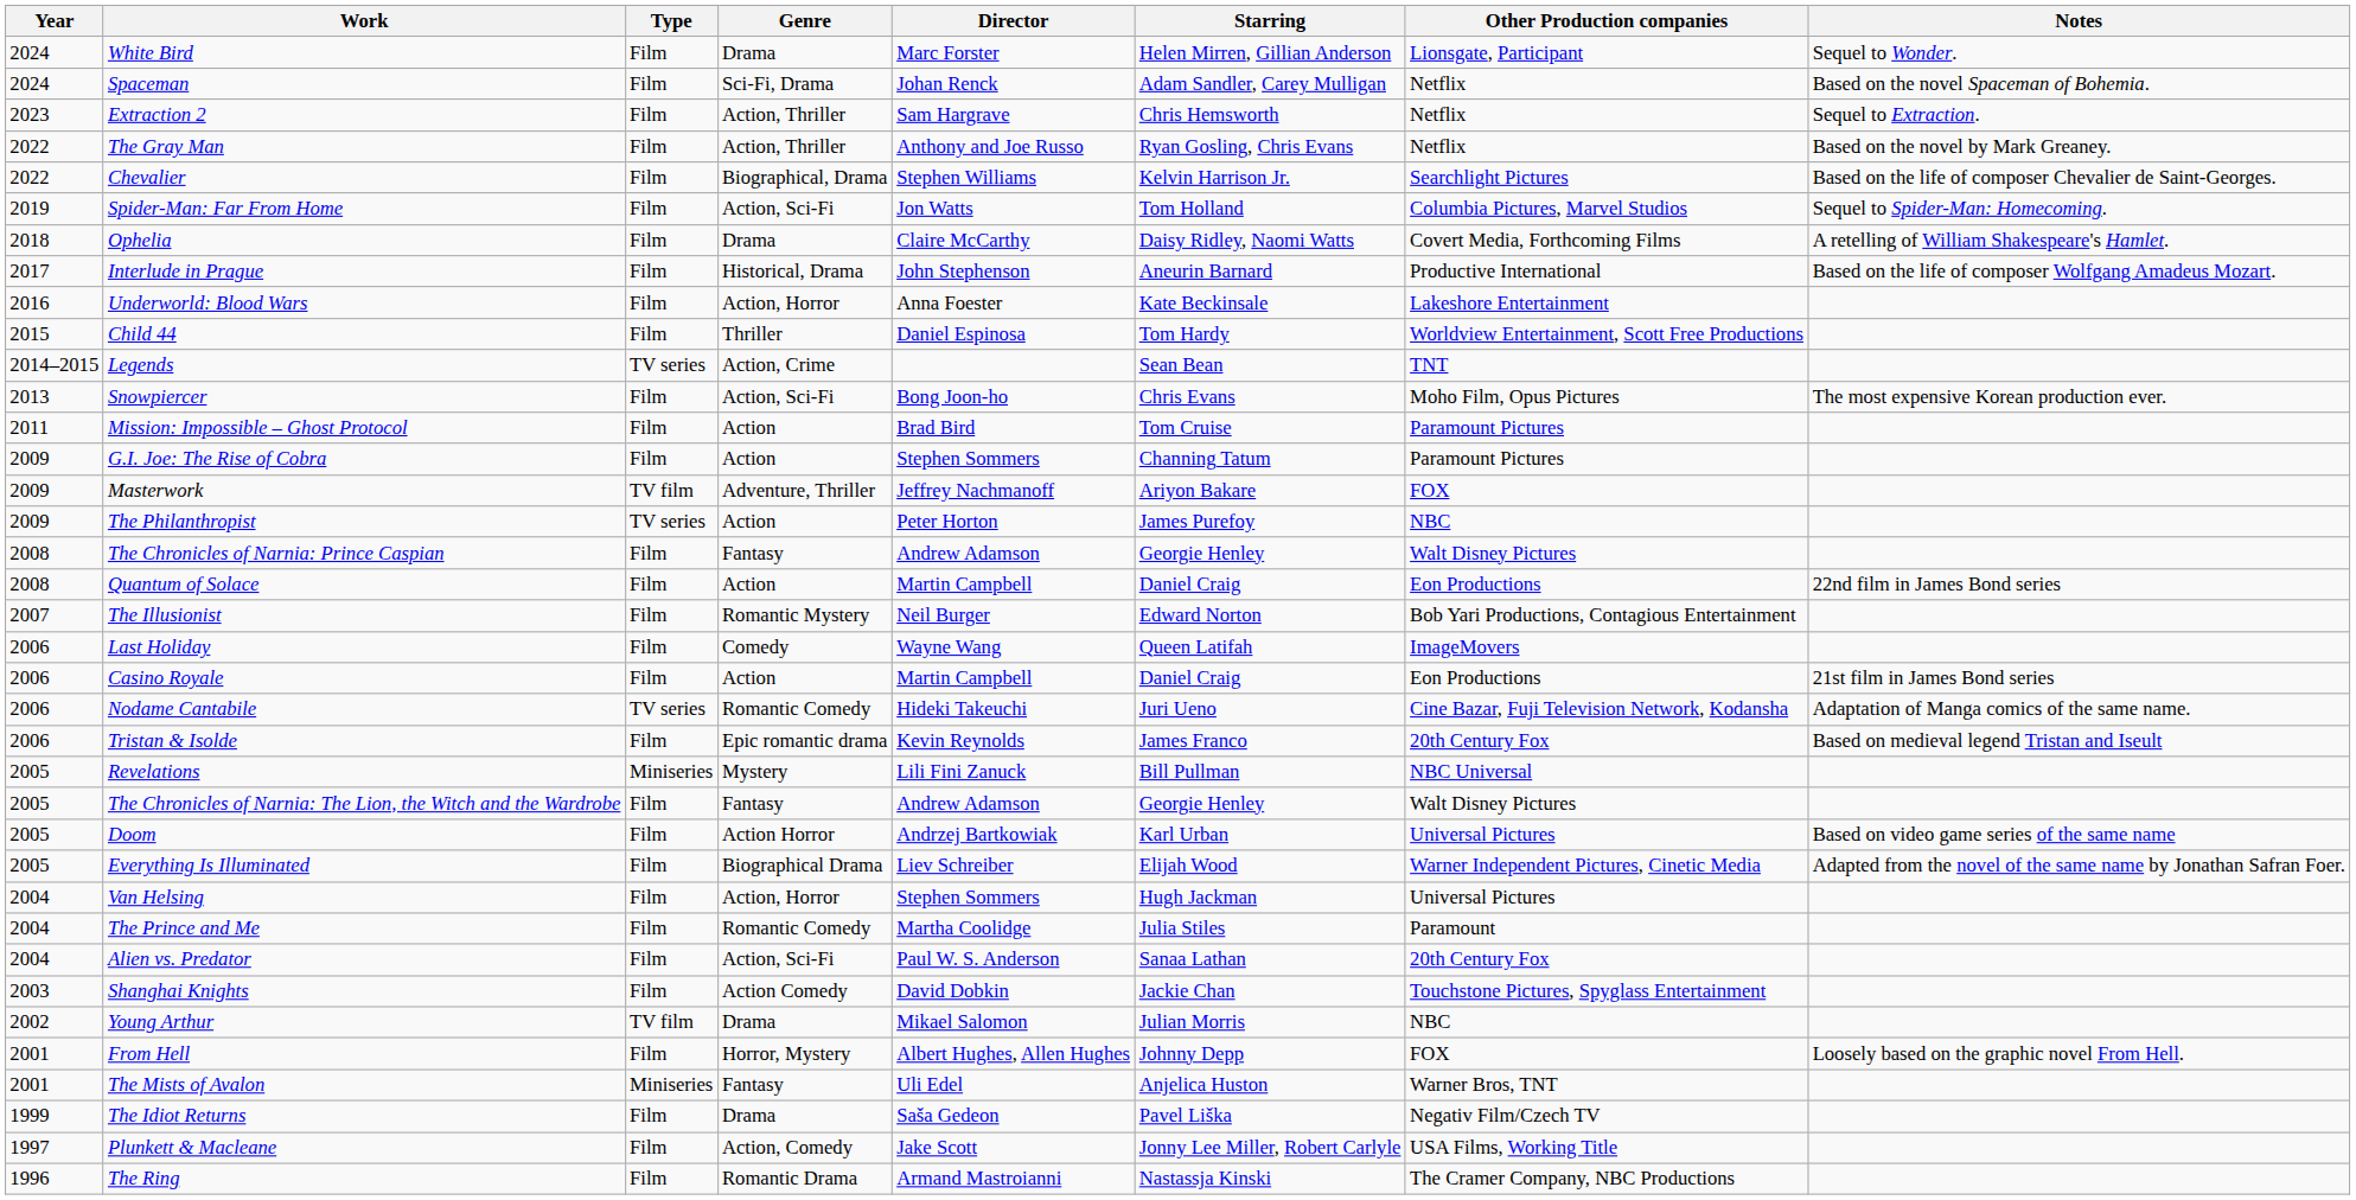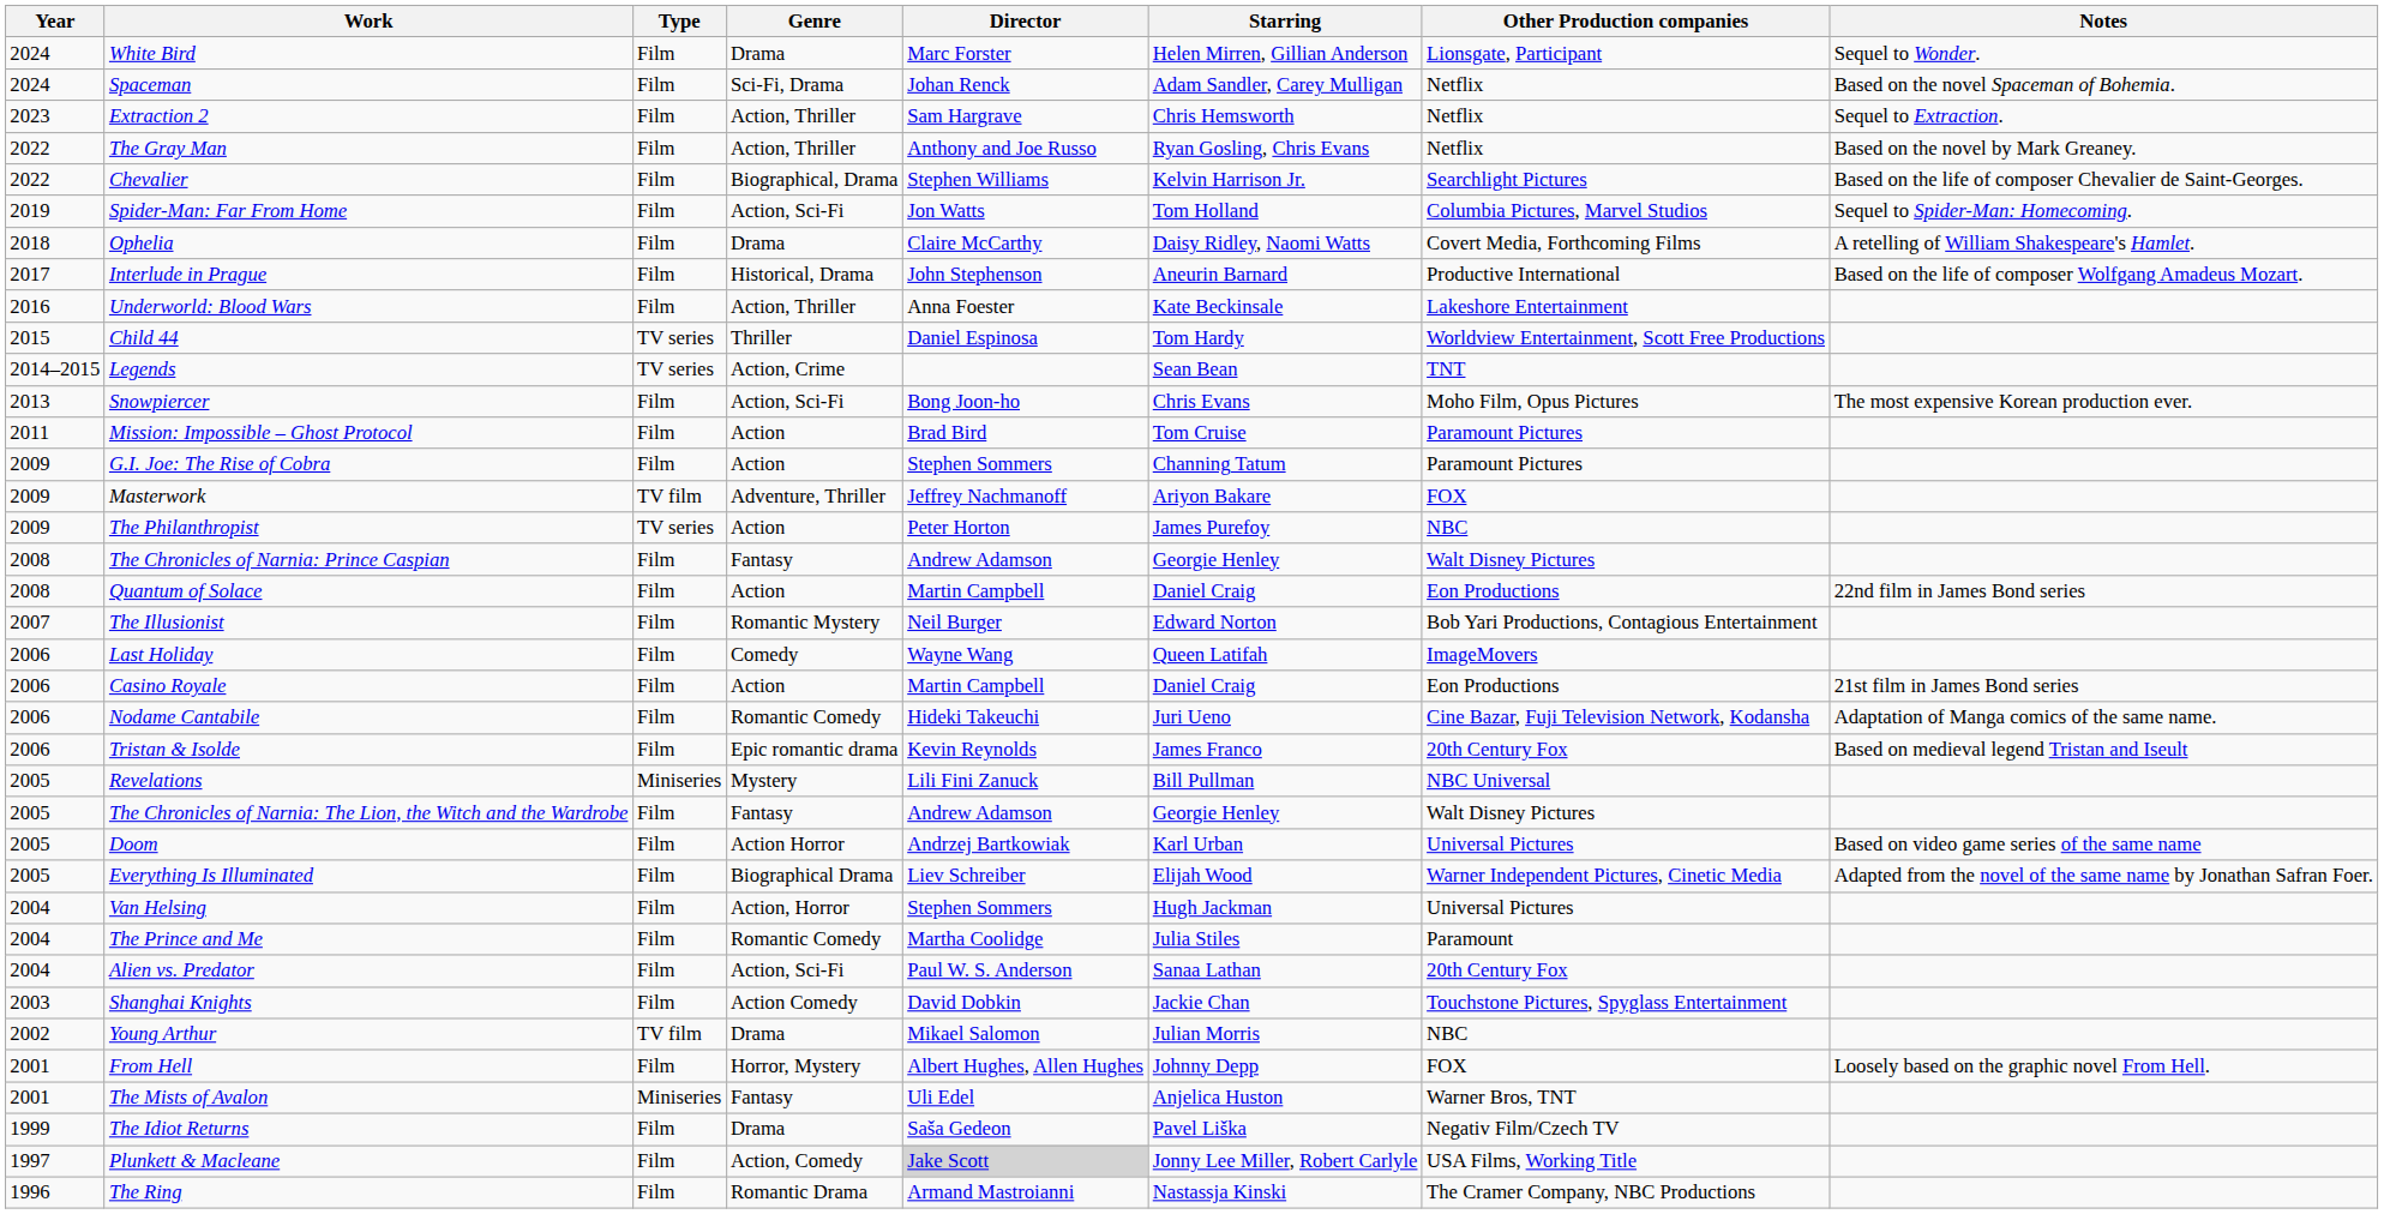 <table class="wikitable">
 <tr>
 <th>Year</th>
 <th>Work</th>
 <th>Type</th>
 <th>Genre</th>
 <th>Director</th>
 <th>Starring</th>
 <th>Other Production companies</th>
 <th>Notes</th>
 </tr>
 <tr>
 <td>2024</td>
 <td><em><a href='#'>White Bird</a></em></td>
 <td>Film</td>
 <td>Drama</td>
 <td><a href='#'>Marc Forster</a></td>
 <td><a href='#'>Helen Mirren</a>, <a href='#'>Gillian Anderson</a></td>
 <td><a href='#'>Lionsgate</a>, <a href='#'>Participant</a></td>
 <td>Sequel to <em><a href='#'>Wonder</a></em>.</td>
 </tr>
 <tr>
 <td>2024</td>
 <td><em><a href='#'>Spaceman</a></em></td>
 <td>Film</td>
 <td>Sci-Fi, Drama</td>
 <td><a href='#'>Johan Renck</a></td>
 <td><a href='#'>Adam Sandler</a>, <a href='#'>Carey Mulligan</a></td>
 <td>Netflix</td>
 <td>Based on the novel <em>Spaceman of Bohemia</em>.</td>
 </tr>
 <tr>
 <td>2023</td>
 <td><em><a href='#'>Extraction 2</a></em></td>
 <td>Film</td>
 <td>Action, Thriller</td>
 <td><a href='#'>Sam Hargrave</a></td>
 <td><a href='#'>Chris Hemsworth</a></td>
 <td>Netflix</td>
 <td>Sequel to <em><a href='#'>Extraction</a></em>.</td>
 </tr>
 <tr>
 <td>2022</td>
 <td><em><a href='#'>The Gray Man</a></em></td>
 <td>Film</td>
 <td>Action, Thriller</td>
 <td><a href='#'>Anthony and Joe Russo</a></td>
 <td><a href='#'>Ryan Gosling</a>, <a href='#'>Chris Evans</a></td>
 <td>Netflix</td>
 <td>Based on the novel by Mark Greaney.</td>
 </tr>
 <tr>
 <td>2022</td>
 <td><em><a href='#'>Chevalier</a></em></td>
 <td>Film</td>
 <td>Biographical, Drama</td>
 <td><a href='#'>Stephen Williams</a></td>
 <td><a href='#'>Kelvin Harrison Jr.</a></td>
 <td><a href='#'>Searchlight Pictures</a></td>
 <td>Based on the life of composer Chevalier de Saint-Georges.</td>
 </tr>
 <tr>
 <td>2019</td>
 <td><em><a href='#'>Spider-Man: Far From Home</a></em></td>
 <td>Film</td>
 <td>Action, Sci-Fi</td>
 <td><a href='#'>Jon Watts</a></td>
 <td><a href='#'>Tom Holland</a></td>
 <td><a href='#'>Columbia Pictures</a>, <a href='#'>Marvel Studios</a></td>
 <td>Sequel to <em><a href='#'>Spider-Man: Homecoming</a></em>.</td>
 </tr>
 <tr>
 <td>2018</td>
 <td><em><a href='#'>Ophelia</a></em></td>
 <td>Film</td>
 <td>Drama</td>
 <td><a href='#'>Claire McCarthy</a></td>
 <td><a href='#'>Daisy Ridley</a>, <a href='#'>Naomi Watts</a></td>
 <td>Covert Media, Forthcoming Films</td>
 <td>A retelling of <a href='#'>William Shakespeare</a>'s <em><a href='#'>Hamlet</a></em>.</td>
 </tr>
 <tr>
 <td>2017</td>
 <td><em><a href='#'>Interlude in Prague</a></em></td>
 <td>Film</td>
 <td>Historical, Drama</td>
 <td><a href='#'>John Stephenson</a></td>
 <td><a href='#'>Aneurin Barnard</a></td>
 <td>Productive International</td>
 <td>Based on the life of composer <a href='#'>Wolfgang Amadeus Mozart</a>.</td>
 </tr>
 <tr>
 <td>2016</td>
 <td><em><a href='#'>Underworld: Blood Wars</a></em></td>
 <td>Film</td>
-<td>Action, Horror</td>
+<td>Action, Thriller</td>
 <td>Anna Foester</td>
 <td><a href='#'>Kate Beckinsale</a></td>
 <td><a href='#'>Lakeshore Entertainment</a></td>
 <td></td>
 </tr>
 <tr>
 <td>2015</td>
 <td><em><a href='#'>Child 44</a></em></td>
-<td>Film</td>
+<td>TV series</td>
 <td>Thriller</td>
 <td><a href='#'>Daniel Espinosa</a></td>
 <td><a href='#'>Tom Hardy</a></td>
 <td><a href='#'>Worldview Entertainment</a>, <a href='#'>Scott Free Productions</a></td>
 <td></td>
 </tr>
 <tr>
 <td>2014–2015</td>
 <td><em><a href='#'>Legends</a></em></td>
 <td>TV series</td>
 <td>Action, Crime</td>
 <td></td>
 <td><a href='#'>Sean Bean</a></td>
 <td><a href='#'>TNT</a></td>
 <td></td>
 </tr>
 <tr>
 <td>2013</td>
 <td><em><a href='#'>Snowpiercer</a></em></td>
 <td>Film</td>
 <td>Action, Sci-Fi</td>
 <td><a href='#'>Bong Joon-ho</a></td>
 <td><a href='#'>Chris Evans</a></td>
 <td>Moho Film, Opus Pictures</td>
 <td>The most expensive Korean production ever.</td>
 </tr>
 <tr>
 <td>2011</td>
 <td><em><a href='#'>Mission: Impossible – Ghost Protocol</a></em></td>
 <td>Film</td>
 <td>Action</td>
 <td><a href='#'>Brad Bird</a></td>
 <td><a href='#'>Tom Cruise</a></td>
 <td><a href='#'>Paramount Pictures</a></td>
 <td></td>
 </tr>
 <tr>
 <td>2009</td>
 <td><em><a href='#'>G.I. Joe: The Rise of Cobra</a></em></td>
 <td>Film</td>
 <td>Action</td>
 <td><a href='#'>Stephen Sommers</a></td>
 <td><a href='#'>Channing Tatum</a></td>
 <td>Paramount Pictures</td>
 <td></td>
 </tr>
 <tr>
 <td>2009</td>
 <td><em>Masterwork</em></td>
 <td>TV film</td>
 <td>Adventure, Thriller</td>
 <td><a href='#'>Jeffrey Nachmanoff</a></td>
 <td><a href='#'>Ariyon Bakare</a></td>
 <td><a href='#'>FOX</a></td>
 <td></td>
 </tr>
 <tr>
 <td>2009</td>
 <td><em><a href='#'>The Philanthropist</a></em></td>
 <td>TV series</td>
 <td>Action</td>
 <td><a href='#'>Peter Horton</a></td>
 <td><a href='#'>James Purefoy</a></td>
 <td><a href='#'>NBC</a></td>
 <td></td>
 </tr>
 <tr>
 <td>2008</td>
 <td><em><a href='#'>The Chronicles of Narnia: Prince Caspian</a></em></td>
 <td>Film</td>
 <td>Fantasy</td>
 <td><a href='#'>Andrew Adamson</a></td>
 <td><a href='#'>Georgie Henley</a></td>
 <td><a href='#'>Walt Disney Pictures</a></td>
 <td></td>
 </tr>
 <tr>
 <td>2008</td>
 <td><em><a href='#'>Quantum of Solace</a></em></td>
 <td>Film</td>
 <td>Action</td>
 <td><a href='#'>Martin Campbell</a></td>
 <td><a href='#'>Daniel Craig</a></td>
 <td><a href='#'>Eon Productions</a></td>
 <td>22nd film in James Bond series</td>
 </tr>
 <tr>
 <td>2007</td>
 <td><em><a href='#'>The Illusionist</a></em></td>
 <td>Film</td>
 <td>Romantic Mystery</td>
 <td><a href='#'>Neil Burger</a></td>
 <td><a href='#'>Edward Norton</a></td>
 <td>Bob Yari Productions, Contagious Entertainment</td>
 <td></td>
 </tr>
 <tr>
 <td>2006</td>
 <td><em><a href='#'>Last Holiday</a></em></td>
 <td>Film</td>
 <td>Comedy</td>
 <td><a href='#'>Wayne Wang</a></td>
 <td><a href='#'>Queen Latifah</a></td>
 <td><a href='#'>ImageMovers</a></td>
 <td></td>
 </tr>
 <tr>
 <td>2006</td>
 <td><em><a href='#'>Casino Royale</a></em></td>
 <td>Film</td>
 <td>Action</td>
 <td><a href='#'>Martin Campbell</a></td>
 <td><a href='#'>Daniel Craig</a></td>
 <td>Eon Productions</td>
 <td>21st film in James Bond series</td>
 </tr>
 <tr>
 <td>2006</td>
 <td><em><a href='#'>Nodame Cantabile</a></em></td>
-<td>TV series</td>
+<td>Film</td>
 <td>Romantic Comedy</td>
 <td><a href='#'>Hideki Takeuchi</a></td>
 <td><a href='#'>Juri Ueno</a></td>
 <td><a href='#'>Cine Bazar</a>, <a href='#'>Fuji Television Network</a>, <a href='#'>Kodansha</a></td>
 <td>Adaptation of Manga comics of the same name.</td>
 </tr>
 <tr>
 <td>2006</td>
 <td><em><a href='#'>Tristan & Isolde</a></em></td>
 <td>Film</td>
 <td>Epic romantic drama</td>
 <td><a href='#'>Kevin Reynolds</a></td>
 <td><a href='#'>James Franco</a></td>
 <td><a href='#'>20th Century Fox</a></td>
 <td>Based on medieval legend <a href='#'>Tristan and Iseult</a></td>
 </tr>
 <tr>
 <td>2005</td>
 <td><em><a href='#'>Revelations</a></em></td>
 <td>Miniseries</td>
 <td>Mystery</td>
 <td><a href='#'>Lili Fini Zanuck</a></td>
 <td><a href='#'>Bill Pullman</a></td>
 <td><a href='#'>NBC Universal</a></td>
 <td></td>
 </tr>
 <tr>
 <td>2005</td>
 <td><em><a href='#'>The Chronicles of Narnia: The Lion, the Witch and the Wardrobe</a></em></td>
 <td>Film</td>
 <td>Fantasy</td>
 <td><a href='#'>Andrew Adamson</a></td>
 <td><a href='#'>Georgie Henley</a></td>
 <td>Walt Disney Pictures</td>
 <td></td>
 </tr>
 <tr>
 <td>2005</td>
 <td><em><a href='#'>Doom</a></em></td>
 <td>Film</td>
 <td>Action Horror</td>
 <td><a href='#'>Andrzej Bartkowiak</a></td>
 <td><a href='#'>Karl Urban</a></td>
 <td><a href='#'>Universal Pictures</a></td>
 <td>Based on video game series <a href='#'>of the same name</a></td>
 </tr>
 <tr>
 <td>2005</td>
 <td><em><a href='#'>Everything Is Illuminated</a></em></td>
 <td>Film</td>
 <td>Biographical Drama</td>
 <td><a href='#'>Liev Schreiber</a></td>
 <td><a href='#'>Elijah Wood</a></td>
 <td><a href='#'>Warner Independent Pictures</a>, <a href='#'>Cinetic Media</a></td>
 <td>Adapted from the <a href='#'>novel of the same name</a> by Jonathan Safran Foer.</td>
 </tr>
 <tr>
 <td>2004</td>
 <td><em><a href='#'>Van Helsing</a></em></td>
 <td>Film</td>
 <td>Action, Horror</td>
 <td><a href='#'>Stephen Sommers</a></td>
 <td><a href='#'>Hugh Jackman</a></td>
 <td>Universal Pictures</td>
 <td></td>
 </tr>
 <tr>
 <td>2004</td>
 <td><em><a href='#'>The Prince and Me</a></em></td>
 <td>Film</td>
 <td>Romantic Comedy</td>
 <td><a href='#'>Martha Coolidge</a></td>
 <td><a href='#'>Julia Stiles</a></td>
 <td>Paramount</td>
 <td></td>
 </tr>
 <tr>
 <td>2004</td>
 <td><em><a href='#'>Alien vs. Predator</a></em></td>
 <td>Film</td>
 <td>Action, Sci-Fi</td>
 <td><a href='#'>Paul W. S. Anderson</a></td>
 <td><a href='#'>Sanaa Lathan</a></td>
 <td><a href='#'>20th Century Fox</a></td>
 <td></td>
 </tr>
 <tr>
 <td>2003</td>
 <td><em><a href='#'>Shanghai Knights</a></em></td>
 <td>Film</td>
 <td>Action Comedy</td>
 <td><a href='#'>David Dobkin</a></td>
 <td><a href='#'>Jackie Chan</a></td>
 <td><a href='#'>Touchstone Pictures</a>, <a href='#'>Spyglass Entertainment</a></td>
 <td></td>
 </tr>
 <tr>
 <td>2002</td>
 <td><em><a href='#'>Young Arthur</a></em></td>
 <td>TV film</td>
 <td>Drama</td>
 <td><a href='#'>Mikael Salomon</a></td>
 <td><a href='#'>Julian Morris</a></td>
 <td>NBC</td>
 <td></td>
 </tr>
 <tr>
 <td>2001</td>
 <td><em><a href='#'>From Hell</a></em></td>
 <td>Film</td>
 <td>Horror, Mystery</td>
 <td><a href='#'>Albert Hughes</a>, <a href='#'>Allen Hughes</a></td>
 <td><a href='#'>Johnny Depp</a></td>
 <td>FOX</td>
 <td>Loosely based on the graphic novel <a href='#'>From Hell</a>.</td>
 </tr>
 <tr>
 <td>2001</td>
 <td><em><a href='#'>The Mists of Avalon</a></em></td>
 <td>Miniseries</td>
 <td>Fantasy</td>
 <td><a href='#'>Uli Edel</a></td>
 <td><a href='#'>Anjelica Huston</a></td>
 <td>Warner Bros, TNT</td>
 <td></td>
 </tr>
 <tr>
 <td>1999</td>
 <td><em><a href='#'>The Idiot Returns</a></em></td>
 <td>Film</td>
 <td>Drama</td>
 <td><a href='#'>Saša Gedeon</a></td>
 <td><a href='#'>Pavel Liška</a></td>
 <td>Negativ Film/Czech TV</td>
 <td></td>
 </tr>
 <tr>
 <td>1997</td>
 <td><em><a href='#'>Plunkett & Macleane</a></em></td>
 <td>Film</td>
 <td>Action, Comedy</td>
-<td><a href='#'>Jake Scott</a></td>
+<td style="background: lightgrey;"><a href='#'>Jake Scott</a></td>
 <td><a href='#'>Jonny Lee Miller</a>, <a href='#'>Robert Carlyle</a></td>
 <td>USA Films, <a href='#'>Working Title</a></td>
 <td></td>
 </tr>
 <tr>
 <td>1996</td>
 <td><em><a href='#'>The Ring</a></em></td>
 <td>Film</td>
 <td>Romantic Drama</td>
 <td><a href='#'>Armand Mastroianni</a></td>
 <td><a href='#'>Nastassja Kinski</a></td>
 <td>The Cramer Company, NBC Productions</td>
 <td></td>
 </tr>
 </table>
